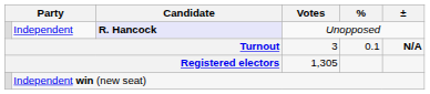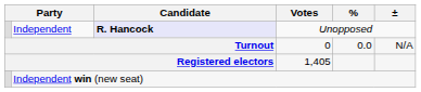 <table class=wikitable>
 <tr>
 <th scope="col" colspan="2" style="width: 130px">Party</th>
 <th scope="col" style="width: 17em">Candidate</th>
 <th scope="col" style="width: 5em">Votes</th>
 <th scope="col" style="width: 3.5em">%</th>
 <th scope="col" style="width: 3.5em">±</th>
 </tr>
 <tr>
 <td style="background:#DDDDDD;"></td>
 <td><a href='#'>Independent</a></td>
 <td style="background: lavender;"><strong>R. Hancock</strong></td>
 <td style="text-align: center; "colspan="3"><em>Unopposed</em></td>
 </tr>
 <tr style="background-color:#F6F6F6">
 <th colspan="3" style="text-align: right; margin-right: 0.5em"><a href='#'>Turnout</a></th>
-<td style="text-align: right; margin-right: 0.5em">3</td>
-<td style="text-align: right; margin-right: 0.5em">0.1</td>
-<td style="text-align: right; margin-right: 0.5em"><strong>N/A</strong></td>
+<td style="text-align: right; margin-right: 0.5em">0</td>
+<td style="text-align: right; margin-right: 0.5em">0.0</td>
+<td style="text-align: right; margin-right: 0.5em">N/A</td>
 </tr>
 <tr style="background-color:#F6F6F6;">
 <th colspan="3" style="text-align:right;"><a href='#'>Registered electors</a></th>
-<td style="text-align:right; margin-right:0.5em">1,305</td>
+<td style="text-align:right; margin-right:0.5em">1,405</td>
 <td></td>
 <td></td>
 </tr>
 <tr style="background-color:#F6F6F6">
 <td style="background:#DDDDDD;"></td>
 <td colspan="5"><a href='#'>Independent</a> <strong>win</strong> (new seat)</td>
 </tr>
 </table>
